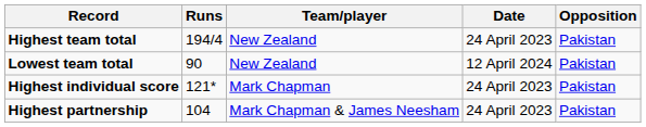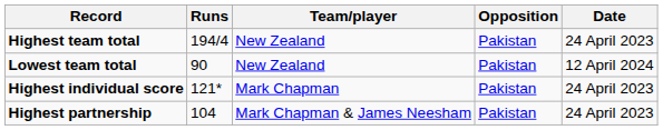 <table class="wikitable">
 <tr>
 <th>Record</th>
 <th>Runs</th>
 <th>Team/player</th>
+<th>Opposition</th>
 <th>Date</th>
-<th>Opposition</th>
 </tr>
 <tr>
 <td><strong>Highest team total</strong></td>
 <td>194/4</td>
 <td> <a href='#'>New Zealand</a></td>
+<td> <a href='#'>Pakistan</a></td>
 <td>24 April 2023</td>
-<td> <a href='#'>Pakistan</a></td>
 </tr>
 <tr>
 <td><strong>Lowest team total</strong></td>
 <td>90</td>
 <td> <a href='#'>New Zealand</a></td>
+<td> <a href='#'>Pakistan</a></td>
 <td>12 April 2024</td>
-<td> <a href='#'>Pakistan</a></td>
 </tr>
 <tr>
 <td><strong>Highest individual score</strong></td>
 <td>121*</td>
 <td> <a href='#'>Mark Chapman</a></td>
+<td> <a href='#'>Pakistan</a></td>
 <td>24 April 2023</td>
-<td> <a href='#'>Pakistan</a></td>
 </tr>
 <tr>
 <td><strong>Highest partnership</strong></td>
 <td>104</td>
 <td> <a href='#'>Mark Chapman</a> & <a href='#'>James Neesham</a></td>
+<td> <a href='#'>Pakistan</a></td>
 <td>24 April 2023</td>
-<td> <a href='#'>Pakistan</a></td>
 </tr>
 </table>
